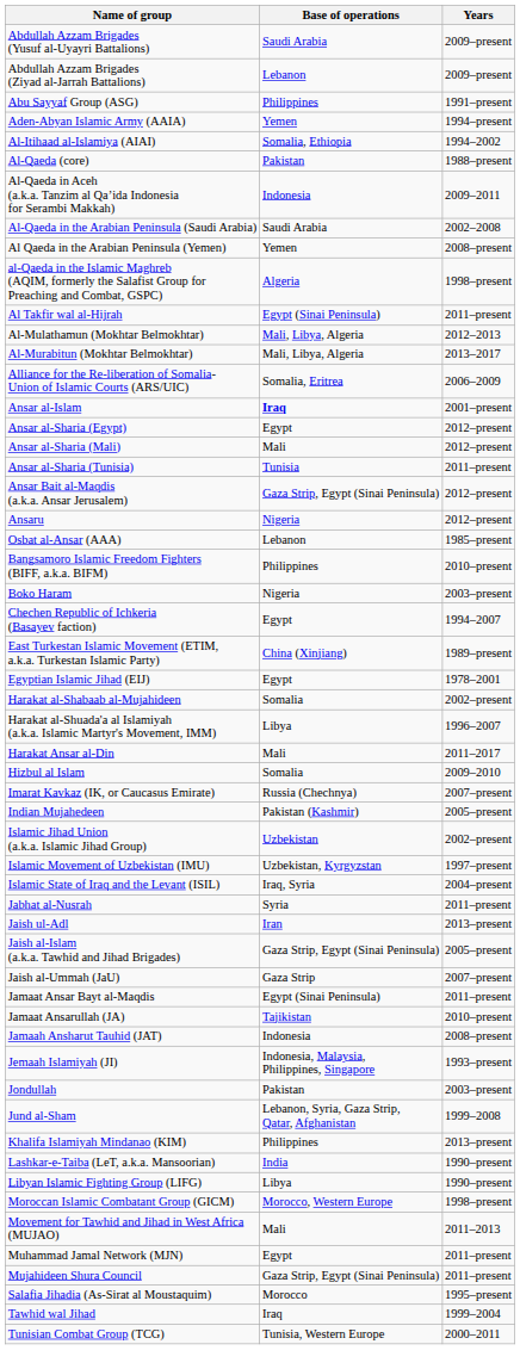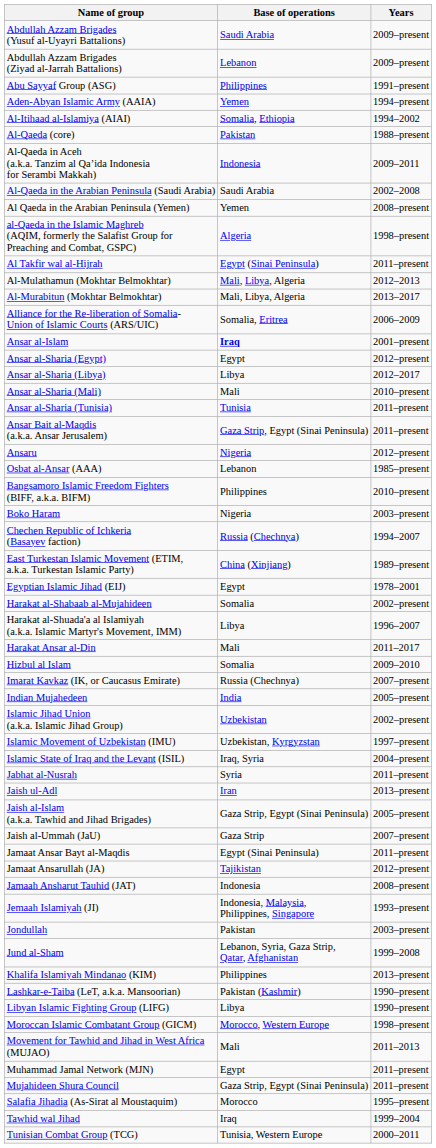 <table class="wikitable">
 <tr>
 <th>Name of group</th>
 <th>Base of operations</th>
 <th>Years</th>
 </tr>
 <tr>
 <td><a href='#'>Abdullah Azzam Brigades</a> <br>(Yusuf al-Uyayri Battalions)</td>
 <td><a href='#'>Saudi Arabia</a></td>
 <td>2009–present</td>
 </tr>
 <tr>
 <td>Abdullah Azzam Brigades <br>(Ziyad al-Jarrah Battalions)</td>
 <td><a href='#'>Lebanon</a></td>
 <td>2009–present</td>
 </tr>
 <tr>
 <td><a href='#'>Abu Sayyaf</a> Group (ASG)</td>
 <td><a href='#'>Philippines</a></td>
 <td>1991–present</td>
 </tr>
 <tr>
 <td><a href='#'>Aden-Abyan Islamic Army</a> (AAIA)</td>
 <td><a href='#'>Yemen</a></td>
 <td>1994–present</td>
 </tr>
 <tr>
 <td><a href='#'>Al-Itihaad al-Islamiya</a> (AIAI)</td>
 <td><a href='#'>Somalia</a>, <a href='#'>Ethiopia</a></td>
 <td>1994–2002</td>
 </tr>
 <tr>
 <td><a href='#'>Al-Qaeda</a> (core)</td>
 <td><a href='#'>Pakistan</a></td>
 <td>1988–present</td>
 </tr>
 <tr>
 <td>Al-Qaeda in Aceh <br>(a.k.a. Tanzim al Qa’ida Indonesia <br>for Serambi Makkah)</td>
 <td><a href='#'>Indonesia</a></td>
 <td>2009–2011</td>
 </tr>
 <tr>
 <td><a href='#'>Al-Qaeda in the Arabian Peninsula</a> (Saudi Arabia)</td>
 <td>Saudi Arabia</td>
 <td>2002–2008</td>
 </tr>
 <tr>
 <td>Al Qaeda in the Arabian Peninsula (Yemen)</td>
 <td>Yemen</td>
 <td>2008–present</td>
 </tr>
 <tr>
 <td><a href='#'>al-Qaeda in the Islamic Maghreb</a> <br>(AQIM, formerly the Salafist Group for <br>Preaching and Combat, GSPC)</td>
 <td><a href='#'>Algeria</a></td>
 <td>1998–present</td>
 </tr>
 <tr>
 <td><a href='#'>Al Takfir wal al-Hijrah</a></td>
 <td><a href='#'>Egypt</a> (<a href='#'>Sinai Peninsula</a>)</td>
 <td>2011–present</td>
 </tr>
 <tr>
 <td>Al-Mulathamun (Mokhtar Belmokhtar)</td>
 <td><a href='#'>Mali</a>, <a href='#'>Libya</a>, Algeria</td>
 <td>2012–2013</td>
 </tr>
 <tr>
 <td><a href='#'>Al-Murabitun</a> (Mokhtar Belmokhtar)</td>
 <td>Mali, Libya, Algeria</td>
 <td>2013–2017</td>
 </tr>
 <tr>
 <td><a href='#'>Alliance for the Re-liberation of Somalia</a>-<br><a href='#'>Union of Islamic Courts</a> (ARS/UIC)</td>
 <td>Somalia, <a href='#'>Eritrea</a></td>
 <td>2006–2009</td>
 </tr>
 <tr>
 <td><a href='#'>Ansar al-Islam</a></td>
 <td><strong><a href='#'>Iraq</a></strong></td>
 <td>2001–present</td>
 </tr>
 <tr>
 <td><a href='#'>Ansar al-Sharia (Egypt)</a></td>
 <td>Egypt</td>
 <td>2012–present</td>
 </tr>
 <tr>
+<td><a href='#'>Ansar al-Sharia (Libya)</a></td>
+<td>Libya</td>
+<td>2012–2017</td>
+</tr>
+<tr>
 <td><a href='#'>Ansar al-Sharia (Mali)</a></td>
 <td>Mali</td>
-<td>2012–present</td>
+<td>2010–present</td>
 </tr>
 <tr>
 <td><a href='#'>Ansar al-Sharia (Tunisia)</a></td>
 <td><a href='#'>Tunisia</a></td>
 <td>2011–present</td>
 </tr>
 <tr>
 <td><a href='#'>Ansar Bait al-Maqdis</a> <br>(a.k.a. Ansar Jerusalem)</td>
 <td><a href='#'>Gaza Strip</a>, Egypt (Sinai Peninsula)</td>
-<td>2012–present</td>
+<td>2011–present</td>
 </tr>
 <tr>
 <td><a href='#'>Ansaru</a></td>
 <td><a href='#'>Nigeria</a></td>
 <td>2012–present</td>
 </tr>
 <tr>
 <td><a href='#'>Osbat al-Ansar</a> (AAA)</td>
 <td>Lebanon</td>
 <td>1985–present</td>
 </tr>
 <tr>
 <td><a href='#'>Bangsamoro Islamic Freedom Fighters</a><br> (BIFF, a.k.a. BIFM)</td>
 <td>Philippines</td>
 <td>2010–present</td>
 </tr>
 <tr>
 <td><a href='#'>Boko Haram</a></td>
 <td>Nigeria</td>
 <td>2003–present</td>
 </tr>
 <tr>
 <td><a href='#'>Chechen Republic of Ichkeria</a> <br>(<a href='#'>Basayev</a> faction)</td>
-<td>Egypt</td>
+<td><a href='#'>Russia</a> (<a href='#'>Chechnya</a>)</td>
 <td>1994–2007</td>
 </tr>
 <tr>
 <td><a href='#'>East Turkestan Islamic Movement</a> (ETIM,<br> a.k.a. Turkestan Islamic Party)</td>
 <td><a href='#'>China</a> (<a href='#'>Xinjiang</a>)</td>
 <td>1989–present</td>
 </tr>
 <tr>
 <td><a href='#'>Egyptian Islamic Jihad</a> (EIJ)</td>
 <td>Egypt</td>
 <td>1978–2001</td>
 </tr>
 <tr>
 <td><a href='#'>Harakat al-Shabaab al-Mujahideen</a></td>
 <td>Somalia</td>
 <td>2002–present</td>
 </tr>
 <tr>
 <td>Harakat al-Shuada'a al Islamiyah <br>(a.k.a. Islamic Martyr's Movement, IMM)</td>
 <td>Libya</td>
 <td>1996–2007</td>
 </tr>
 <tr>
 <td><a href='#'>Harakat Ansar al-Din</a></td>
 <td>Mali</td>
 <td>2011–2017</td>
 </tr>
 <tr>
 <td><a href='#'>Hizbul al Islam</a></td>
 <td>Somalia</td>
 <td>2009–2010</td>
 </tr>
 <tr>
 <td><a href='#'>Imarat Kavkaz</a> (IK, or Caucasus Emirate)</td>
 <td>Russia (Chechnya)</td>
 <td>2007–present</td>
 </tr>
 <tr>
 <td><a href='#'>Indian Mujahedeen</a></td>
-<td>Pakistan (<a href='#'>Kashmir</a>)</td>
+<td><a href='#'>India</a></td>
 <td>2005–present</td>
 </tr>
 <tr>
 <td><a href='#'>Islamic Jihad Union</a><br>(a.k.a. Islamic Jihad Group)</td>
 <td><a href='#'>Uzbekistan</a></td>
 <td>2002–present</td>
 </tr>
 <tr>
 <td><a href='#'>Islamic Movement of Uzbekistan</a> (IMU)</td>
 <td>Uzbekistan, <a href='#'>Kyrgyzstan</a></td>
 <td>1997–present</td>
 </tr>
 <tr>
 <td><a href='#'>Islamic State of Iraq and the Levant</a> (ISIL)</td>
 <td>Iraq, Syria</td>
 <td>2004–present</td>
 </tr>
 <tr>
 <td><a href='#'>Jabhat al-Nusrah</a></td>
 <td>Syria</td>
 <td>2011–present</td>
 </tr>
 <tr>
 <td><a href='#'>Jaish ul-Adl</a></td>
 <td><a href='#'>Iran</a></td>
 <td>2013–present</td>
 </tr>
 <tr>
 <td><a href='#'>Jaish al-Islam</a> <br>(a.k.a. Tawhid and Jihad Brigades)</td>
 <td>Gaza Strip, Egypt (Sinai Peninsula)</td>
 <td>2005–present</td>
 </tr>
 <tr>
 <td>Jaish al-Ummah (JaU)</td>
 <td>Gaza Strip</td>
 <td>2007–present</td>
 </tr>
 <tr>
 <td>Jamaat Ansar Bayt al-Maqdis</td>
 <td>Egypt (Sinai Peninsula)</td>
 <td>2011–present</td>
 </tr>
 <tr>
 <td>Jamaat Ansarullah (JA)</td>
 <td><a href='#'>Tajikistan</a></td>
-<td>2010–present</td>
+<td>2012–present</td>
 </tr>
 <tr>
 <td><a href='#'>Jamaah Ansharut Tauhid</a> (JAT)</td>
 <td>Indonesia</td>
 <td>2008–present</td>
 </tr>
 <tr>
 <td><a href='#'>Jemaah Islamiyah</a> (JI)</td>
 <td>Indonesia, <a href='#'>Malaysia</a>, <br>Philippines, <a href='#'>Singapore</a></td>
 <td>1993–present</td>
 </tr>
 <tr>
 <td><a href='#'>Jondullah</a></td>
 <td>Pakistan</td>
 <td>2003–present</td>
 </tr>
 <tr>
 <td><a href='#'>Jund al-Sham</a></td>
 <td>Lebanon, Syria, Gaza Strip, <br><a href='#'>Qatar</a>, <a href='#'>Afghanistan</a></td>
 <td>1999–2008</td>
 </tr>
 <tr>
 <td><a href='#'>Khalifa Islamiyah Mindanao</a> (KIM)</td>
 <td>Philippines</td>
 <td>2013–present</td>
 </tr>
 <tr>
 <td><a href='#'>Lashkar-e-Taiba</a> (LeT, a.k.a. Mansoorian)</td>
-<td><a href='#'>India</a></td>
+<td>Pakistan (<a href='#'>Kashmir</a>)</td>
 <td>1990–present</td>
 </tr>
 <tr>
 <td><a href='#'>Libyan Islamic Fighting Group</a> (LIFG)</td>
 <td>Libya</td>
 <td>1990–present</td>
 </tr>
 <tr>
 <td><a href='#'>Moroccan Islamic Combatant Group</a> (GICM)</td>
 <td><a href='#'>Morocco</a>, <a href='#'>Western Europe</a></td>
 <td>1998–present</td>
 </tr>
 <tr>
 <td><a href='#'>Movement for Tawhid and Jihad in West Africa</a><br> (MUJAO)</td>
 <td>Mali</td>
 <td>2011–2013</td>
 </tr>
 <tr>
 <td>Muhammad Jamal Network (MJN)</td>
 <td>Egypt</td>
 <td>2011–present</td>
 </tr>
 <tr>
 <td><a href='#'>Mujahideen Shura Council</a></td>
 <td>Gaza Strip, Egypt (Sinai Peninsula)</td>
 <td>2011–present</td>
 </tr>
 <tr>
 <td><a href='#'>Salafia Jihadia</a> (As-Sirat al Moustaquim)</td>
 <td>Morocco</td>
 <td>1995–present</td>
 </tr>
 <tr>
 <td><a href='#'>Tawhid wal Jihad</a></td>
 <td>Iraq</td>
 <td>1999–2004</td>
 </tr>
 <tr>
 <td><a href='#'>Tunisian Combat Group</a> (TCG)</td>
 <td>Tunisia, Western Europe</td>
 <td>2000–2011</td>
 </tr>
 </table>
